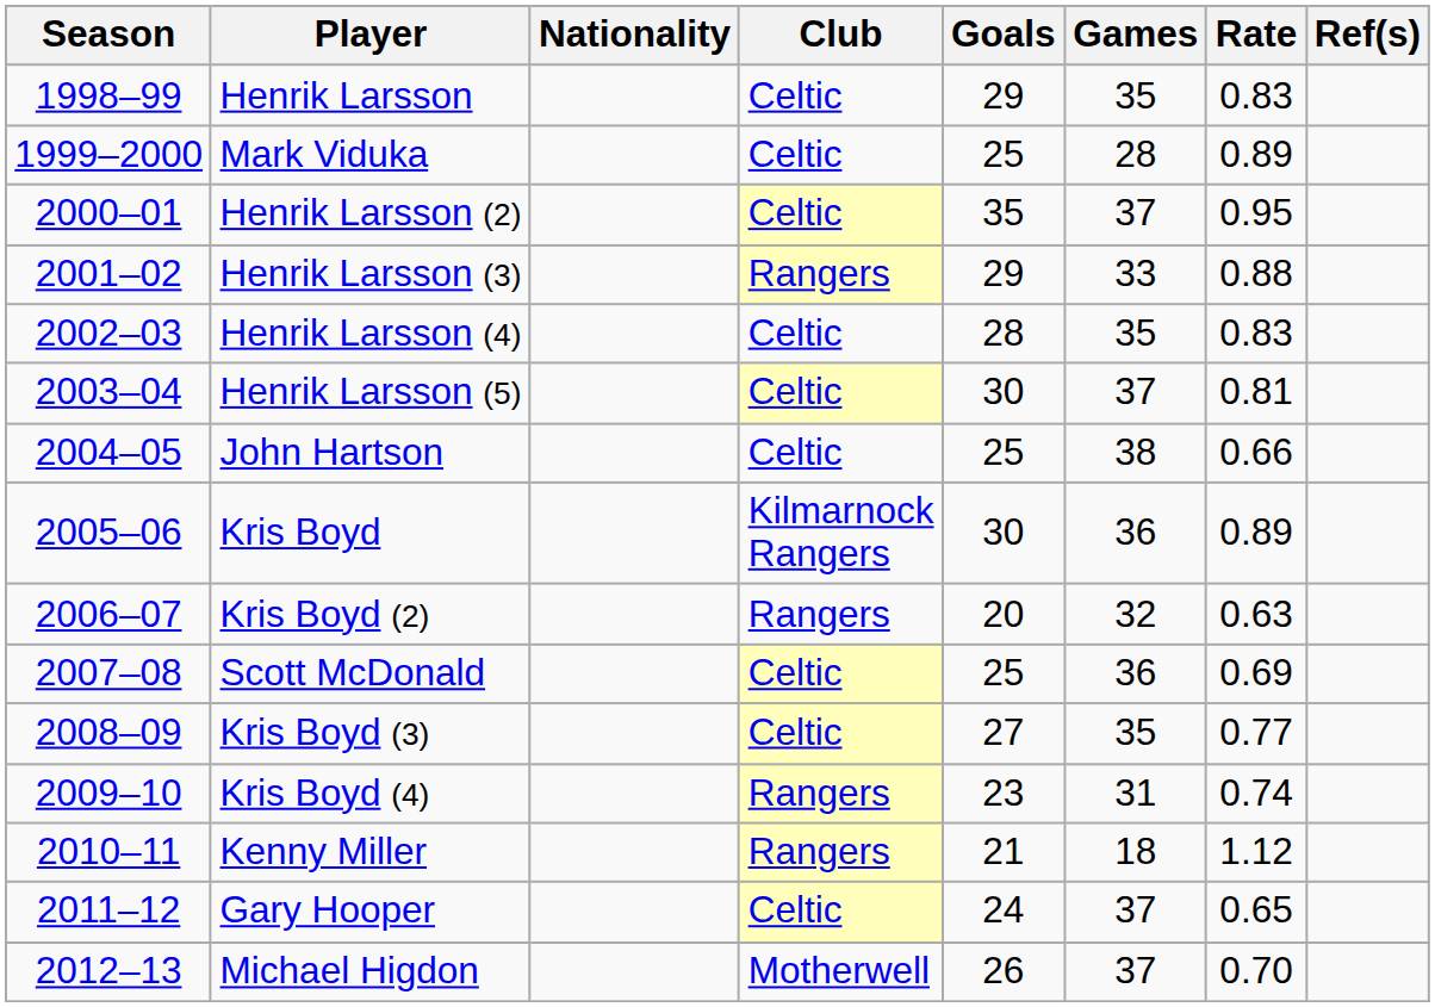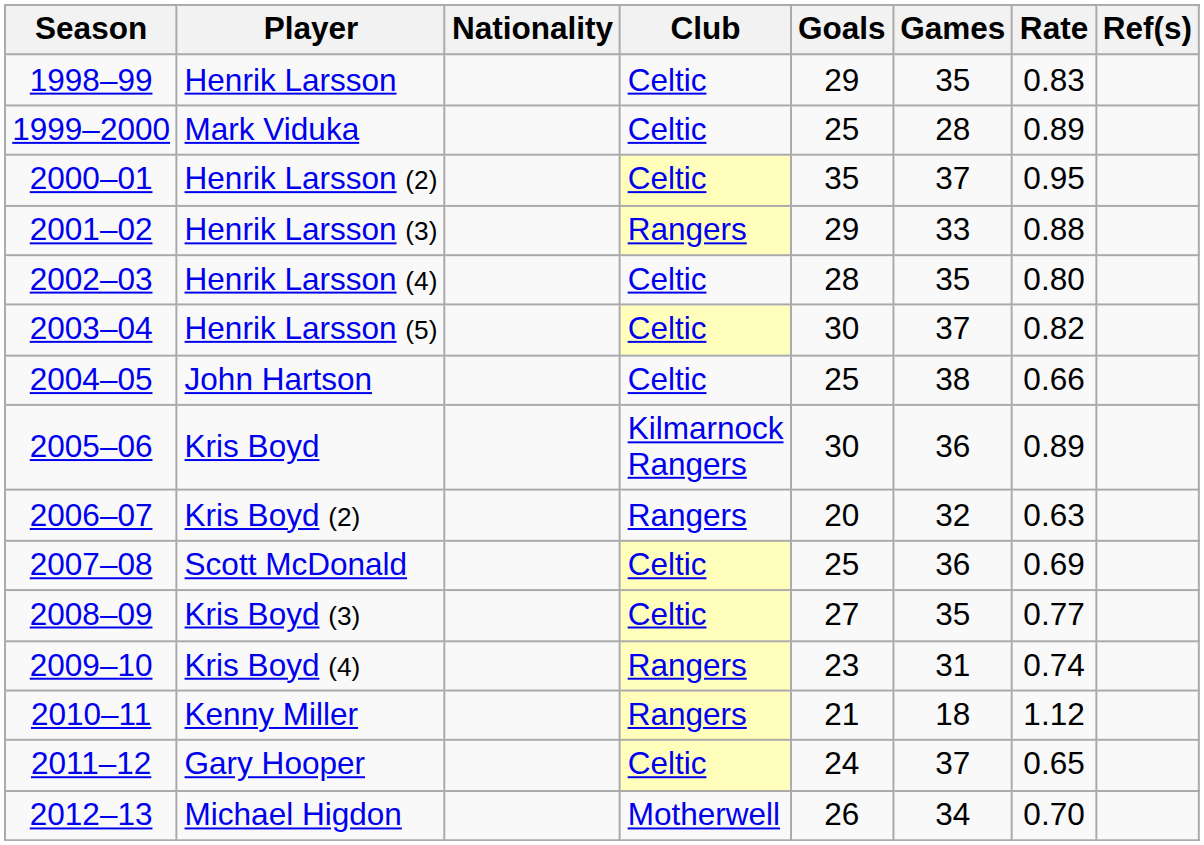 <table class="wikitable sortable plainrowheaders">
 <tr>
 <th scope="col">Season</th>
 <th scope="col">Player</th>
 <th scope="col">Nationality</th>
 <th scope="col">Club</th>
 <th scope="col">Goals</th>
 <th scope="col">Games</th>
 <th scope="col">Rate</th>
 <th scope="col" class="unsortable">Ref(s)</th>
 </tr>
 <tr>
 <td style="text-align:center"><a href='#'>1998–99</a></td>
 <td><a href='#'>Henrik Larsson</a></td>
 <td></td>
 <td><a href='#'>Celtic</a></td>
 <td style="text-align:center">29</td>
 <td style="text-align:center">35</td>
 <td style="text-align:center">0.83</td>
 <td></td>
 </tr>
 <tr>
 <td style="text-align:center"><a href='#'>1999–2000</a></td>
 <td><a href='#'>Mark Viduka</a></td>
 <td></td>
 <td><a href='#'>Celtic</a></td>
 <td style="text-align:center">25</td>
 <td style="text-align:center">28</td>
 <td style="text-align:center">0.89</td>
 <td></td>
 </tr>
 <tr>
 <td style="text-align:center"><a href='#'>2000–01</a></td>
 <td><a href='#'>Henrik Larsson</a> <small>(2)</small></td>
 <td></td>
 <td scope="row" style="background:#ffb"><a href='#'>Celtic</a></td>
 <td style="text-align:center">35</td>
 <td style="text-align:center">37</td>
 <td style="text-align:center">0.95</td>
 <td></td>
 </tr>
 <tr>
 <td style="text-align:center"><a href='#'>2001–02</a></td>
 <td><a href='#'>Henrik Larsson</a> <small>(3)</small></td>
 <td></td>
 <td scope="row" style="background:#ffb"><a href='#'>Rangers</a></td>
 <td style="text-align:center">29</td>
 <td style="text-align:center">33</td>
 <td style="text-align:center">0.88</td>
 <td></td>
 </tr>
 <tr>
 <td style="text-align:center"><a href='#'>2002–03</a></td>
 <td><a href='#'>Henrik Larsson</a> <small>(4)</small></td>
 <td></td>
 <td><a href='#'>Celtic</a></td>
 <td style="text-align:center">28</td>
 <td style="text-align:center">35</td>
-<td style="text-align:center">0.83</td>
+<td style="text-align:center">0.80</td>
 <td></td>
 </tr>
 <tr>
 <td style="text-align:center"><a href='#'>2003–04</a></td>
 <td><a href='#'>Henrik Larsson</a> <small>(5)</small></td>
 <td></td>
 <td scope="row" style="background:#ffb"><a href='#'>Celtic</a></td>
 <td style="text-align:center">30</td>
 <td style="text-align:center">37</td>
-<td style="text-align:center">0.81</td>
+<td style="text-align:center">0.82</td>
 <td></td>
 </tr>
 <tr>
 <td style="text-align:center"><a href='#'>2004–05</a></td>
 <td><a href='#'>John Hartson</a></td>
 <td></td>
 <td><a href='#'>Celtic</a></td>
 <td style="text-align:center">25</td>
 <td style="text-align:center">38</td>
 <td style="text-align:center">0.66</td>
 <td></td>
 </tr>
 <tr>
 <td style="text-align:center"><a href='#'>2005–06</a></td>
 <td><a href='#'>Kris Boyd</a></td>
 <td></td>
 <td><a href='#'>Kilmarnock</a><br><a href='#'>Rangers</a></td>
 <td style="text-align:center">30</td>
 <td style="text-align:center">36</td>
 <td style="text-align:center">0.89</td>
 <td></td>
 </tr>
 <tr>
 <td style="text-align:center"><a href='#'>2006–07</a></td>
 <td><a href='#'>Kris Boyd</a> <small>(2)</small></td>
 <td></td>
 <td><a href='#'>Rangers</a></td>
 <td style="text-align:center">20</td>
 <td style="text-align:center">32</td>
 <td style="text-align:center">0.63</td>
 <td></td>
 </tr>
 <tr>
 <td style="text-align:center"><a href='#'>2007–08</a></td>
 <td><a href='#'>Scott McDonald</a></td>
 <td></td>
 <td scope="row" style="background:#ffb"><a href='#'>Celtic</a></td>
 <td style="text-align:center">25</td>
 <td style="text-align:center">36</td>
 <td style="text-align:center">0.69</td>
 <td></td>
 </tr>
 <tr>
 <td style="text-align:center"><a href='#'>2008–09</a></td>
 <td><a href='#'>Kris Boyd</a> <small>(3)</small></td>
 <td></td>
 <td scope="row" style="background:#ffb"><a href='#'>Celtic</a></td>
 <td style="text-align:center">27</td>
 <td style="text-align:center">35</td>
 <td style="text-align:center">0.77</td>
 <td></td>
 </tr>
 <tr>
 <td style="text-align:center"><a href='#'>2009–10</a></td>
 <td><a href='#'>Kris Boyd</a> <small>(4)</small></td>
 <td></td>
 <td scope="row" style="background:#ffb"><a href='#'>Rangers</a></td>
 <td style="text-align:center">23</td>
 <td style="text-align:center">31</td>
 <td style="text-align:center">0.74</td>
 <td></td>
 </tr>
 <tr>
 <td style="text-align:center"><a href='#'>2010–11</a></td>
 <td><a href='#'>Kenny Miller</a></td>
 <td></td>
 <td scope="row" style="background:#ffb"><a href='#'>Rangers</a></td>
 <td style="text-align:center">21</td>
 <td style="text-align:center">18</td>
 <td style="text-align:center">1.12</td>
 <td></td>
 </tr>
 <tr>
 <td style="text-align:center"><a href='#'>2011–12</a></td>
 <td><a href='#'>Gary Hooper</a></td>
 <td></td>
 <td scope="row" style="background:#ffb"><a href='#'>Celtic</a></td>
 <td style="text-align:center">24</td>
 <td style="text-align:center">37</td>
 <td style="text-align:center">0.65</td>
 <td></td>
 </tr>
 <tr>
 <td style="text-align:center"><a href='#'>2012–13</a></td>
 <td><a href='#'>Michael Higdon</a></td>
 <td></td>
 <td><a href='#'>Motherwell</a></td>
 <td style="text-align:center">26</td>
-<td style="text-align:center">37</td>
+<td style="text-align:center">34</td>
 <td style="text-align:center">0.70</td>
 <td></td>
 </tr>
 </table>
